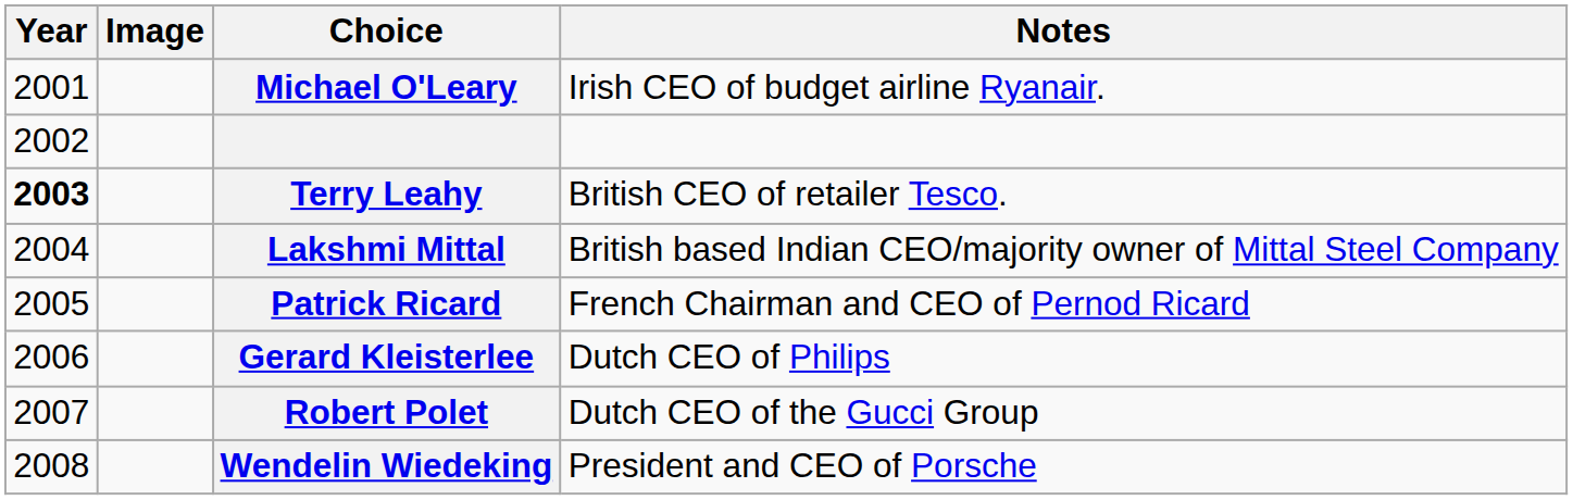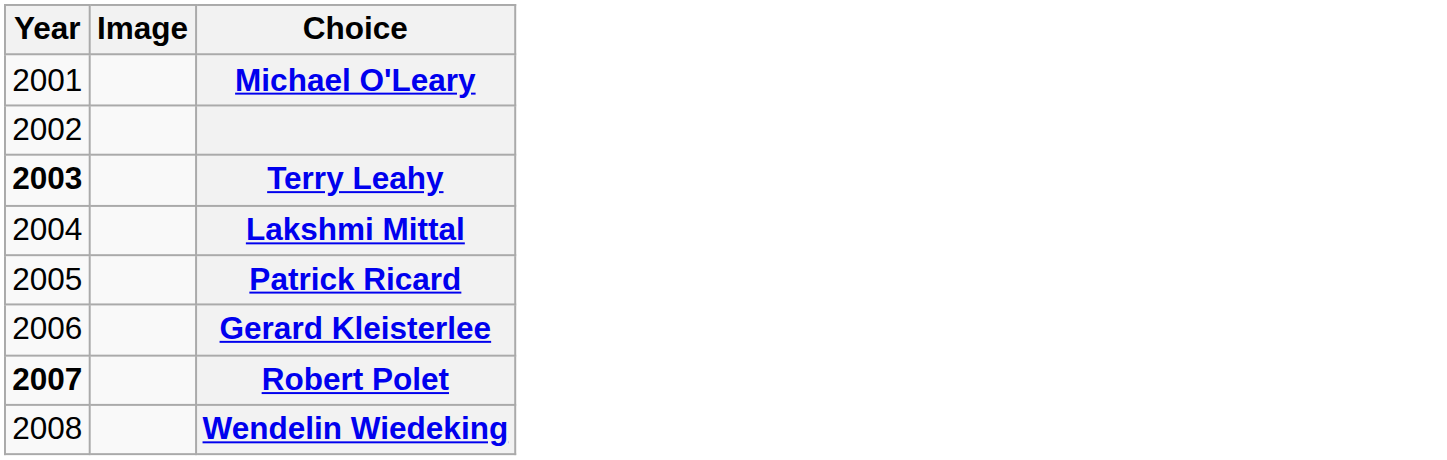 <table class="wikitable sortable plainrowheaders">
 <tr>
 <th>Year</th>
 <th>Image</th>
 <th>Choice</th>
-<th>Notes</th>
 </tr>
 <tr>
 <td>2001</td>
 <td></td>
 <th scope="row"><a href='#'>Michael O'Leary</a></th>
-<td>Irish CEO of budget airline <a href='#'>Ryanair</a>.</td>
 </tr>
 <tr>
 <td>2002</td>
 <td></td>
 <th></th>
-<td></td>
 </tr>
 <tr>
 <td><strong>2003</strong></td>
 <td></td>
 <th scope="row"><a href='#'>Terry Leahy</a></th>
-<td>British CEO of retailer <a href='#'>Tesco</a>.</td>
 </tr>
 <tr>
 <td>2004</td>
 <td></td>
 <th scope="row"><a href='#'>Lakshmi Mittal</a></th>
-<td>British based Indian CEO/majority owner of <a href='#'>Mittal Steel Company</a></td>
 </tr>
 <tr>
 <td>2005</td>
 <td></td>
 <th scope="row"><a href='#'>Patrick Ricard</a></th>
-<td>French Chairman and CEO of <a href='#'>Pernod Ricard</a></td>
 </tr>
 <tr>
 <td>2006</td>
 <td></td>
 <th scope="row"><a href='#'>Gerard Kleisterlee</a></th>
-<td>Dutch CEO of <a href='#'>Philips</a></td>
 </tr>
 <tr>
-<td>2007</td>
+<td><strong>2007</strong></td>
 <td></td>
 <th scope="row"><a href='#'>Robert Polet</a></th>
-<td>Dutch CEO of the <a href='#'>Gucci</a> Group</td>
 </tr>
 <tr>
 <td>2008</td>
 <td></td>
 <th scope="row"><a href='#'>Wendelin Wiedeking</a></th>
-<td>President and CEO of <a href='#'>Porsche</a></td>
 </tr>
 </table>
